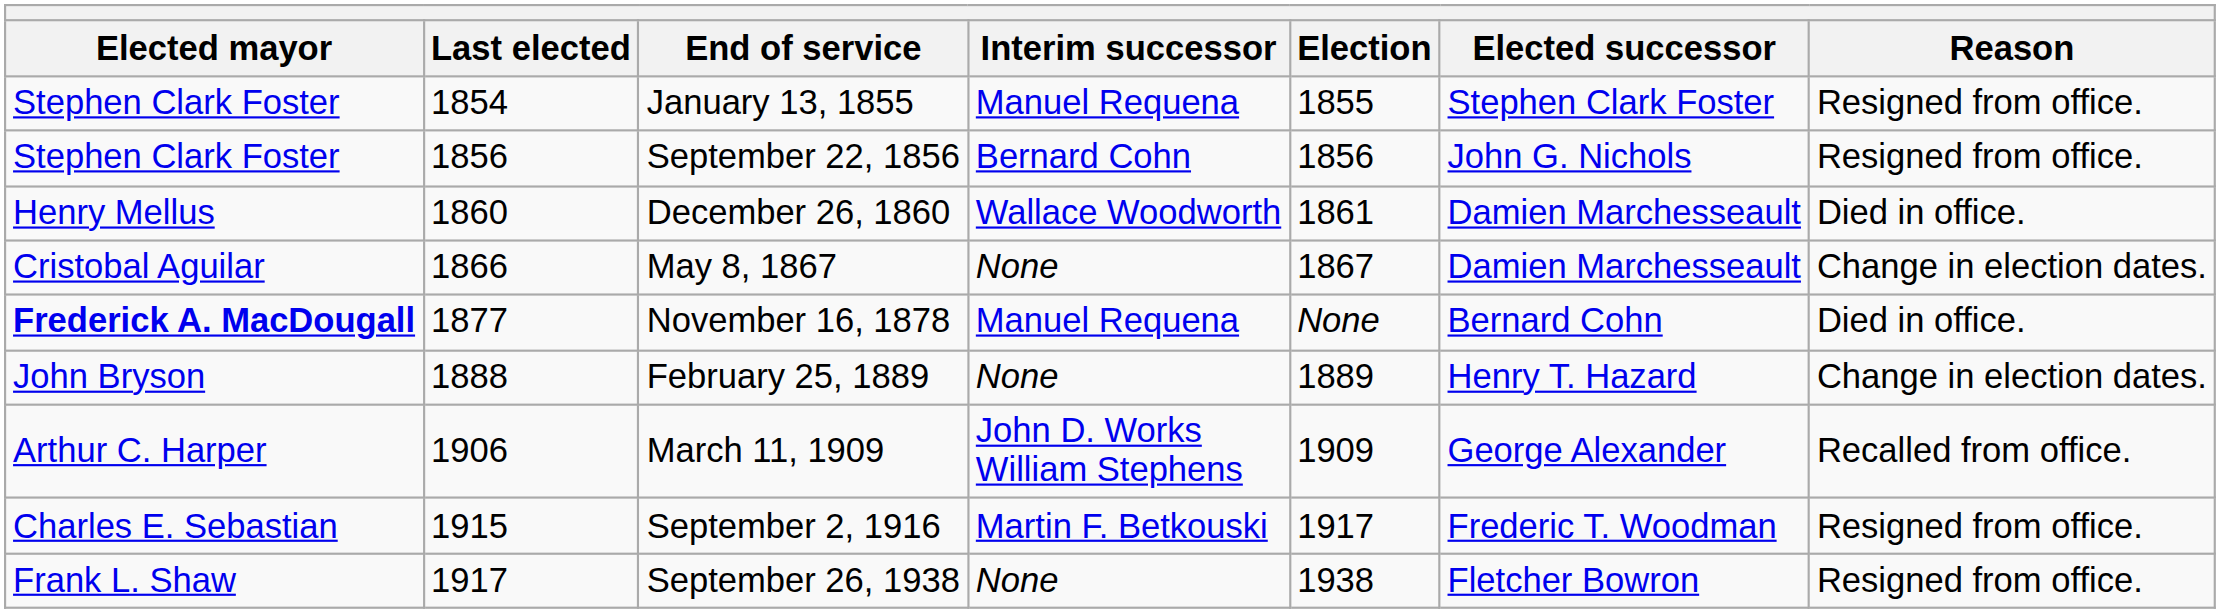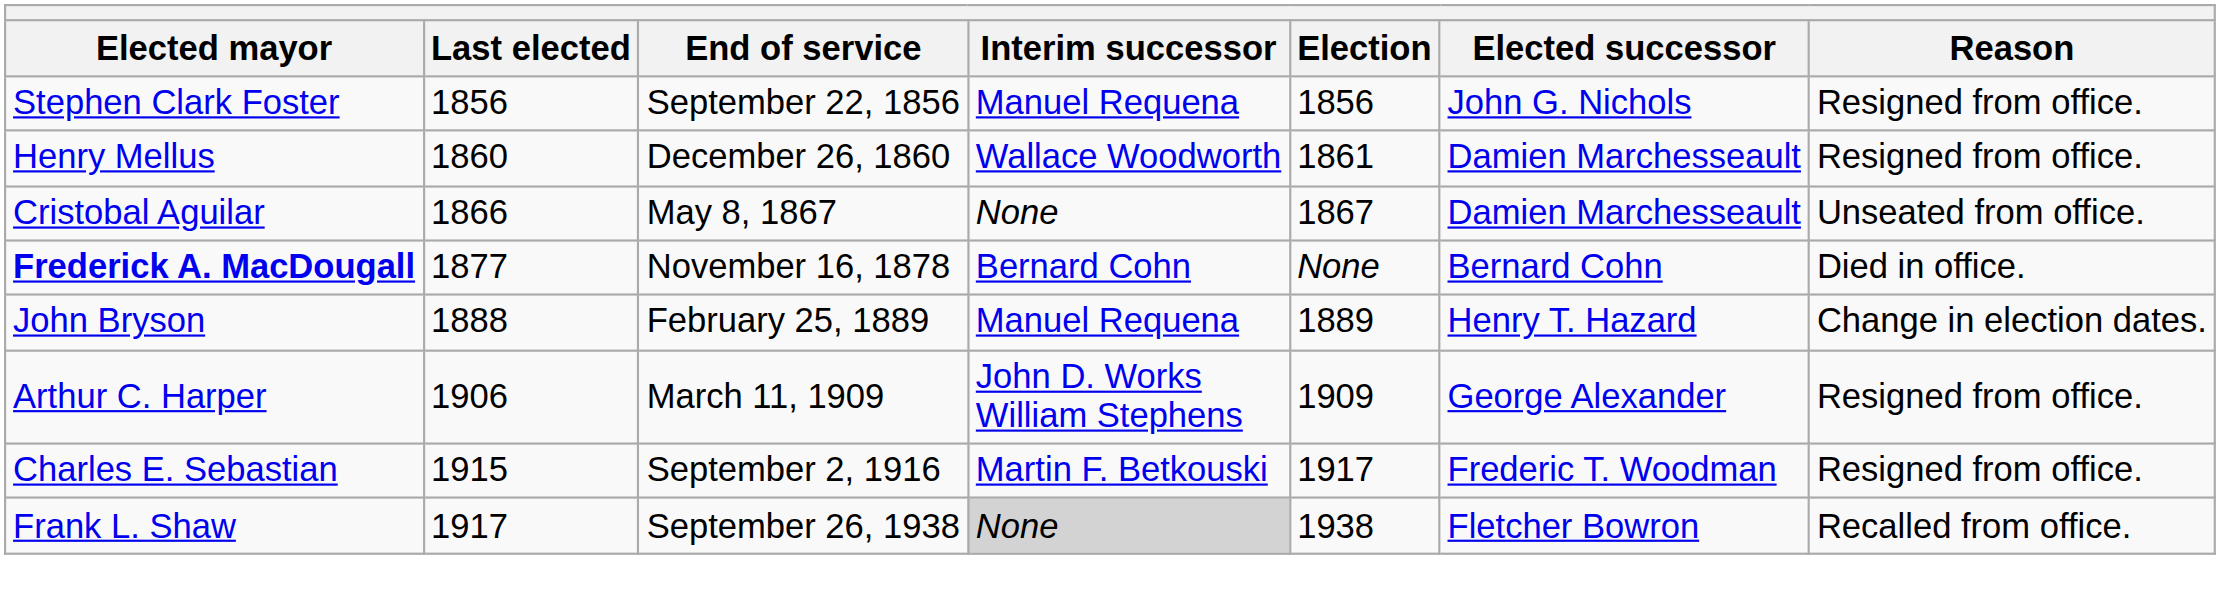 <table class="wikitable">
 <tr>
 <th colspan="7"></th>
 </tr>
 <tr>
 <th>Elected mayor</th>
 <th>Last elected</th>
 <th>End of service</th>
 <th>Interim successor</th>
 <th>Election</th>
 <th>Elected successor</th>
 <th>Reason</th>
 </tr>
 <tr>
 <td><a href='#'>Stephen Clark Foster</a></td>
-<td>1854</td>
-<td>January 13, 1855</td>
-<td><a href='#'>Manuel Requena</a></td>
-<td>1855</td>
-<td><a href='#'>Stephen Clark Foster</a></td>
-<td>Resigned from office.</td>
-</tr>
-<tr>
-<td><a href='#'>Stephen Clark Foster</a></td>
 <td>1856</td>
 <td>September 22, 1856</td>
-<td><a href='#'>Bernard Cohn</a></td>
+<td><a href='#'>Manuel Requena</a></td>
 <td>1856</td>
 <td><a href='#'>John G. Nichols</a></td>
 <td>Resigned from office.</td>
 </tr>
 <tr>
 <td><a href='#'>Henry Mellus</a></td>
 <td>1860</td>
 <td>December 26, 1860</td>
 <td><a href='#'>Wallace Woodworth</a></td>
 <td>1861</td>
 <td><a href='#'>Damien Marchesseault</a></td>
-<td>Died in office.</td>
+<td>Resigned from office.</td>
 </tr>
 <tr>
 <td><a href='#'>Cristobal Aguilar</a></td>
 <td>1866</td>
 <td>May 8, 1867</td>
 <td><em>None</em></td>
 <td>1867</td>
 <td><a href='#'>Damien Marchesseault</a></td>
-<td>Change in election dates.</td>
+<td>Unseated from office.</td>
 </tr>
 <tr>
 <td><strong><a href='#'>Frederick A. MacDougall</a></strong></td>
 <td>1877</td>
 <td>November 16, 1878</td>
-<td><a href='#'>Manuel Requena</a></td>
+<td><a href='#'>Bernard Cohn</a></td>
 <td><em>None</em></td>
 <td><a href='#'>Bernard Cohn</a></td>
 <td>Died in office.</td>
 </tr>
 <tr>
 <td><a href='#'>John Bryson</a></td>
 <td>1888</td>
 <td>February 25, 1889</td>
-<td><em>None</em></td>
+<td><a href='#'>Manuel Requena</a></td>
 <td>1889</td>
 <td><a href='#'>Henry T. Hazard</a></td>
 <td>Change in election dates.</td>
 </tr>
 <tr>
 <td><a href='#'>Arthur C. Harper</a></td>
 <td>1906</td>
 <td>March 11, 1909</td>
 <td><a href='#'>John D. Works</a> <br> <a href='#'>William Stephens</a></td>
 <td>1909</td>
 <td><a href='#'>George Alexander</a></td>
-<td>Recalled from office.</td>
+<td>Resigned from office.</td>
 </tr>
 <tr>
 <td><a href='#'>Charles E. Sebastian</a></td>
 <td>1915</td>
 <td>September 2, 1916</td>
 <td><a href='#'>Martin F. Betkouski</a></td>
 <td>1917</td>
 <td><a href='#'>Frederic T. Woodman</a></td>
 <td>Resigned from office.</td>
 </tr>
 <tr>
 <td><a href='#'>Frank L. Shaw</a></td>
 <td>1917</td>
 <td>September 26, 1938</td>
-<td><em>None</em></td>
+<td style="background: lightgrey;"><em>None</em></td>
 <td>1938</td>
 <td><a href='#'>Fletcher Bowron</a></td>
-<td>Resigned from office.</td>
+<td>Recalled from office.</td>
 </tr>
 </table>
